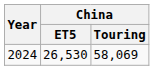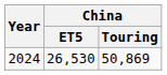 <table class="wikitable">
 <tr>
 <th rowspan="2">Year</th>
 <th colspan="2">China</th>
 </tr>
 <tr>
 <th>ET5</th>
 <th>Touring</th>
 </tr>
 <tr>
 <td>2024</td>
 <td>26,530</td>
-<td>58,069</td>
+<td>50,869</td>
 </tr>
 </table>
